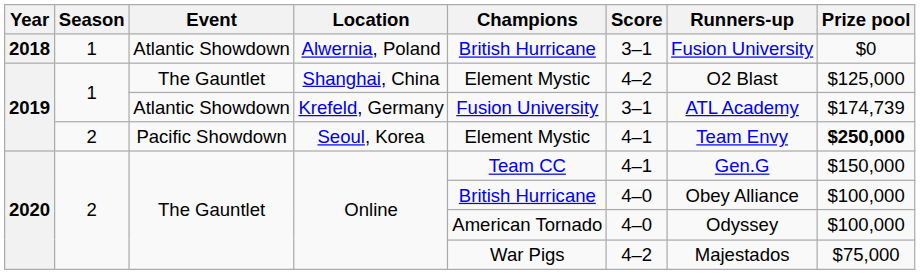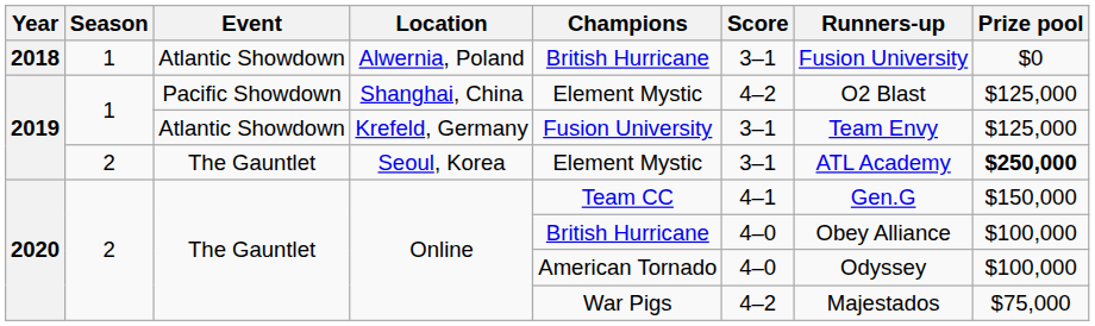 <table class="wikitable" style="text-align:center; font-size:95%">
 <tr>
 <th>Year</th>
 <th>Season</th>
 <th>Event</th>
 <th>Location</th>
 <th>Champions</th>
 <th>Score</th>
 <th>Runners-up</th>
 <th>Prize pool</th>
 </tr>
 <tr>
 <th>2018</th>
 <td>1</td>
 <td>Atlantic Showdown</td>
 <td><a href='#'>Alwernia</a>, Poland</td>
 <td><a href='#'>British Hurricane</a></td>
 <td>3–1</td>
 <td><a href='#'>Fusion University</a></td>
 <td>$0</td>
 </tr>
 <tr>
 <th rowspan="3">2019</th>
 <td rowspan="2">1</td>
-<td>The Gauntlet</td>
+<td>Pacific Showdown</td>
 <td><a href='#'>Shanghai</a>, China</td>
 <td>Element Mystic</td>
 <td>4–2</td>
 <td>O2 Blast</td>
 <td>$125,000</td>
 </tr>
 <tr>
 <td>Atlantic Showdown</td>
 <td><a href='#'>Krefeld</a>, Germany</td>
 <td><a href='#'>Fusion University</a></td>
 <td>3–1</td>
-<td><a href='#'>ATL Academy</a></td>
-<td>$174,739</td>
+<td><a href='#'>Team Envy</a></td>
+<td>$125,000</td>
 </tr>
 <tr>
 <td>2</td>
-<td>Pacific Showdown</td>
+<td>The Gauntlet</td>
 <td><a href='#'>Seoul</a>, Korea</td>
 <td>Element Mystic</td>
-<td>4–1</td>
-<td><a href='#'>Team Envy</a></td>
+<td>3–1</td>
+<td><a href='#'>ATL Academy</a></td>
 <td><strong>$250,000</strong></td>
 </tr>
 <tr>
 <th rowspan="4">2020</th>
 <td rowspan="4">2</td>
 <td rowspan="4">The Gauntlet</td>
 <td rowspan="4">Online</td>
 <td><a href='#'>Team CC</a></td>
 <td>4–1</td>
 <td><a href='#'>Gen.G</a></td>
 <td>$150,000</td>
 </tr>
 <tr>
 <td><a href='#'>British Hurricane</a></td>
 <td>4–0</td>
 <td>Obey Alliance</td>
 <td>$100,000</td>
 </tr>
 <tr>
 <td>American Tornado</td>
 <td>4–0</td>
 <td>Odyssey</td>
 <td>$100,000</td>
 </tr>
 <tr>
 <td>War Pigs</td>
 <td>4–2</td>
 <td>Majestados</td>
 <td>$75,000</td>
 </tr>
 </table>
